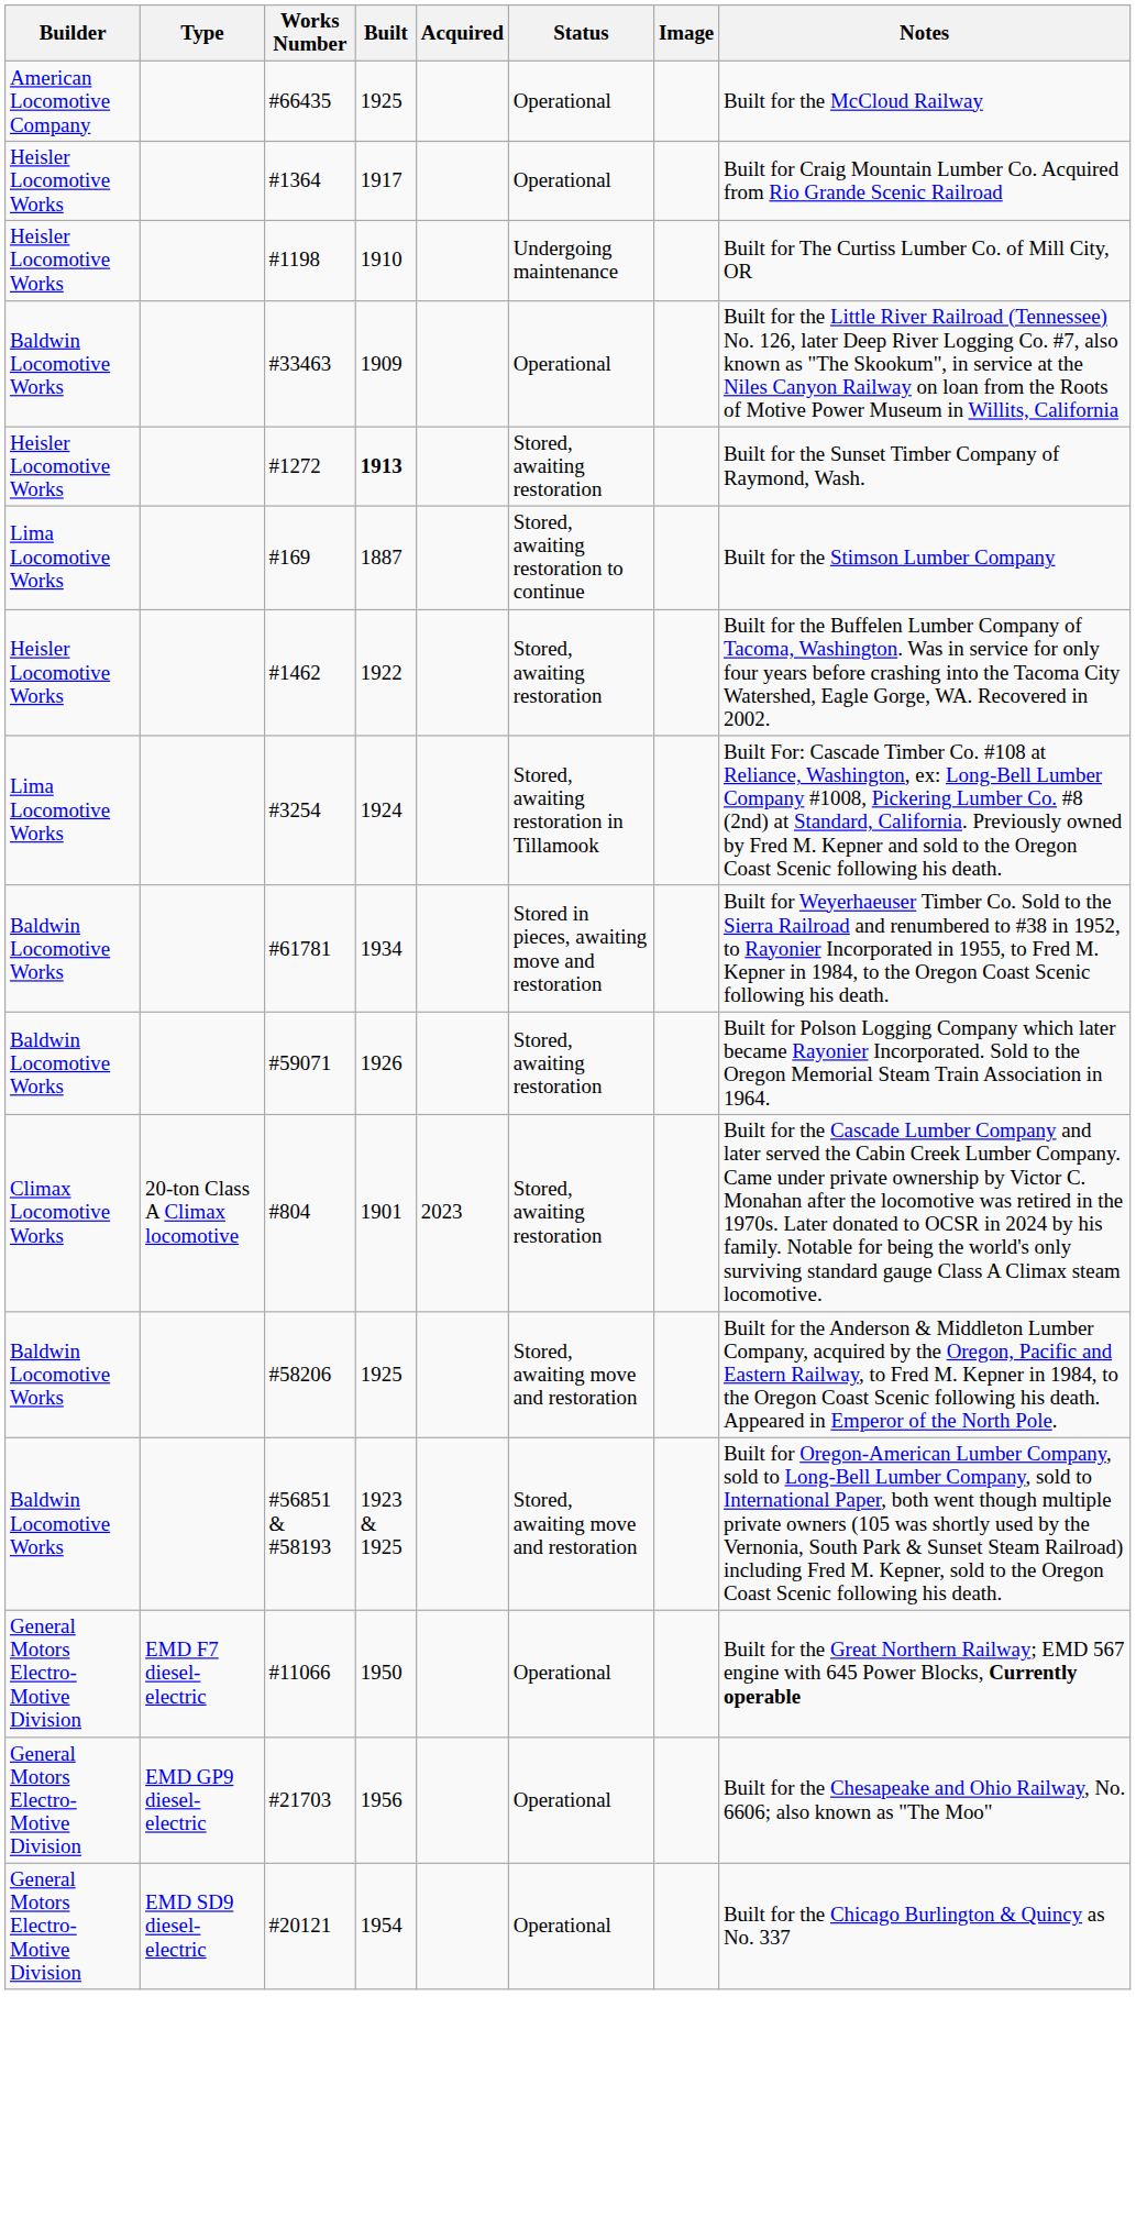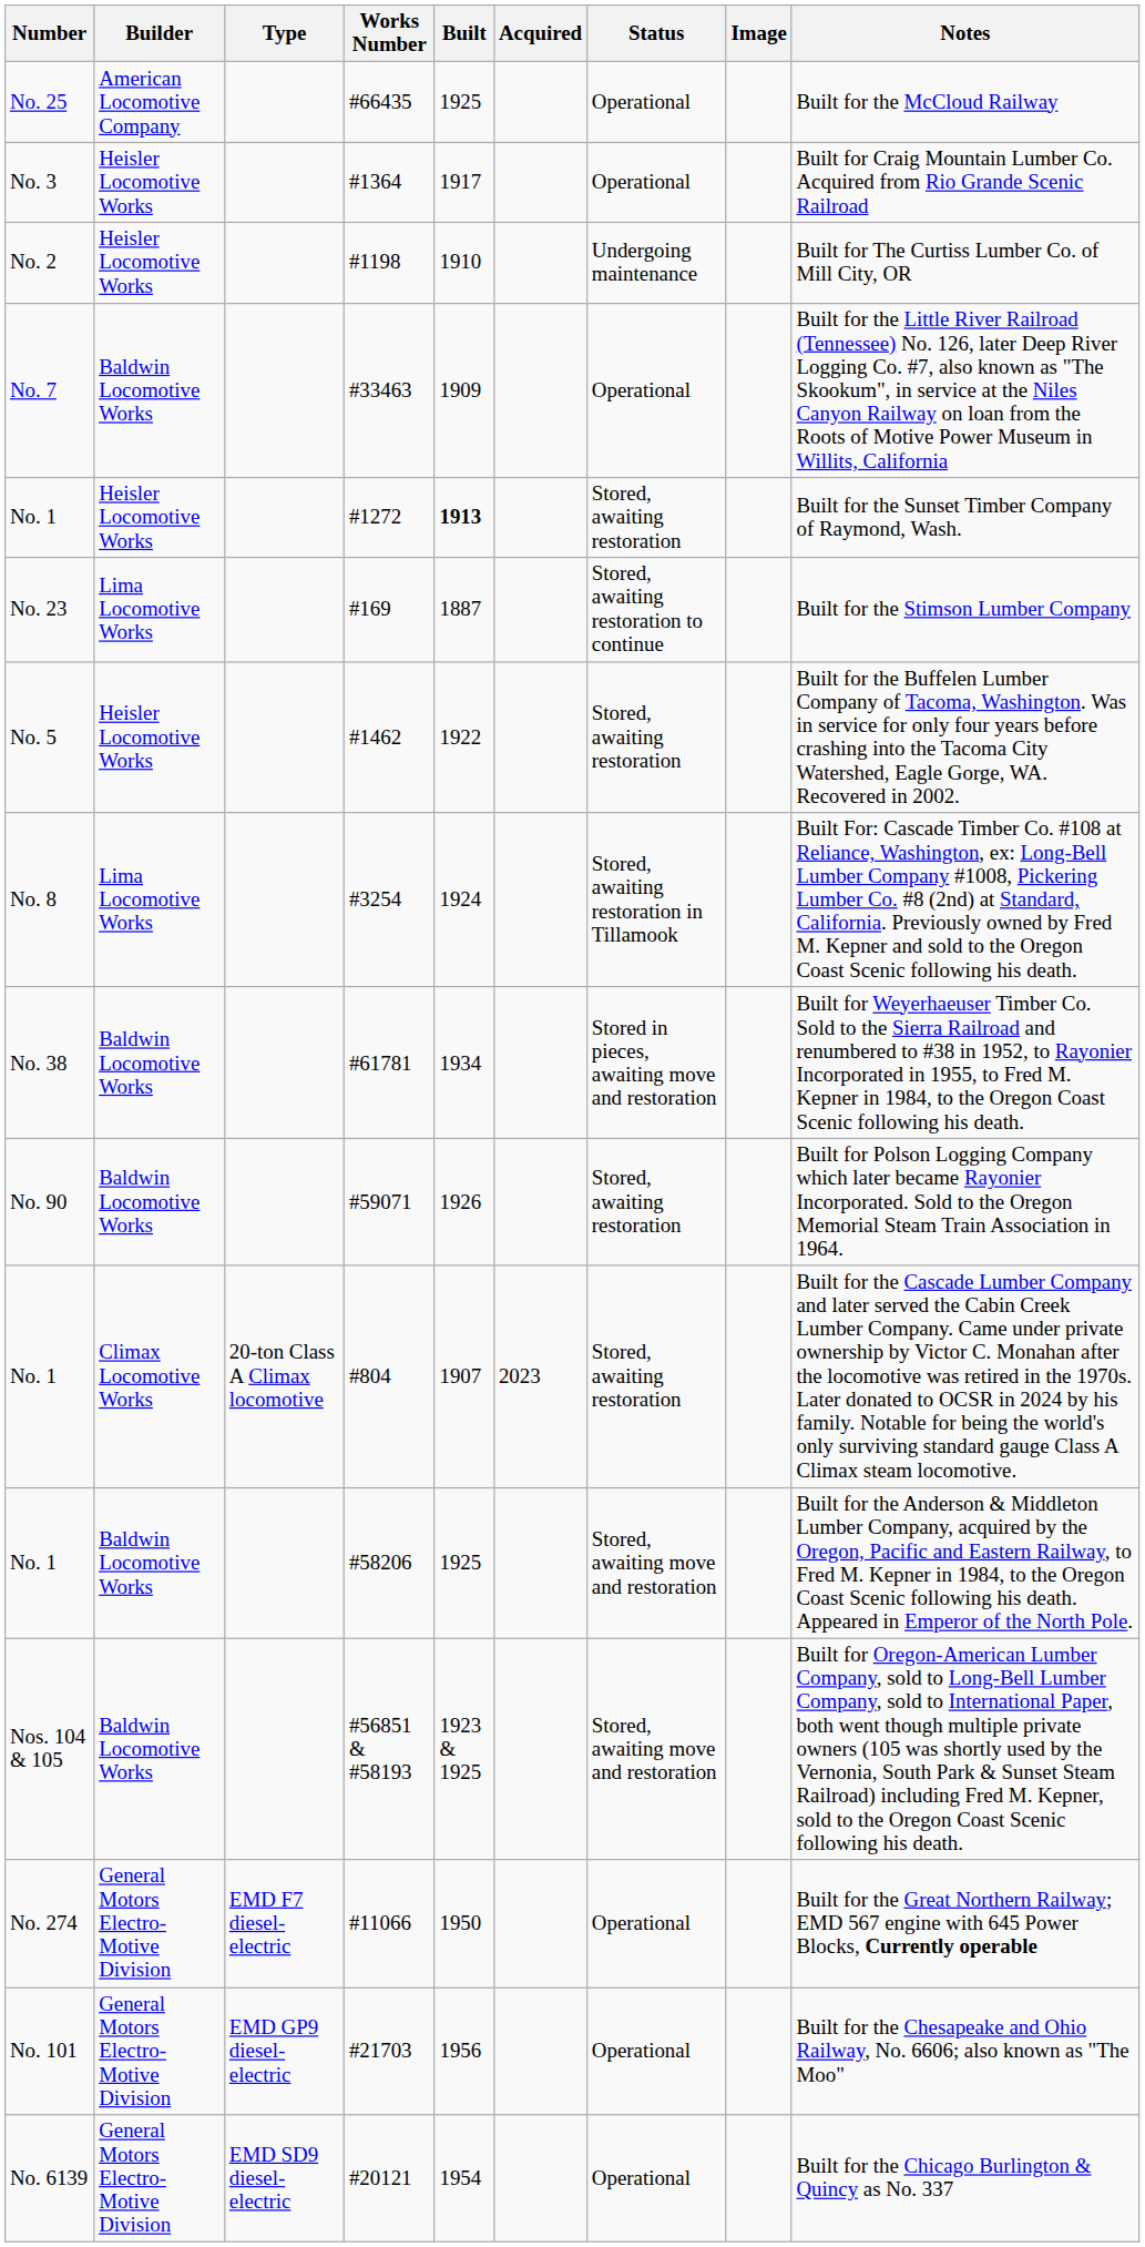 <table class="wikitable">
 <tr>
+<th>Number</th>
 <th>Builder</th>
 <th>Type</th>
 <th>Works Number</th>
 <th>Built</th>
 <th>Acquired</th>
 <th>Status</th>
 <th>Image</th>
 <th>Notes</th>
 </tr>
 <tr>
+<td><a href='#'>No. 25</a></td>
 <td><a href='#'>American Locomotive Company</a></td>
 <td></td>
 <td>#66435</td>
 <td>1925</td>
 <td></td>
 <td>Operational</td>
 <td></td>
 <td>Built for the <a href='#'>McCloud Railway</a></td>
 </tr>
 <tr>
+<td>No. 3</td>
 <td><a href='#'>Heisler Locomotive Works</a></td>
 <td></td>
 <td>#1364</td>
 <td>1917</td>
 <td></td>
 <td>Operational</td>
 <td></td>
 <td>Built for Craig Mountain Lumber Co. Acquired from <a href='#'>Rio Grande Scenic Railroad</a></td>
 </tr>
 <tr>
+<td>No. 2</td>
 <td><a href='#'>Heisler Locomotive Works</a></td>
 <td></td>
 <td>#1198</td>
 <td>1910</td>
 <td></td>
 <td>Undergoing maintenance</td>
 <td></td>
 <td>Built for The Curtiss Lumber Co. of Mill City, OR</td>
 </tr>
 <tr>
+<td><a href='#'>No. 7</a></td>
 <td><a href='#'>Baldwin Locomotive Works</a></td>
 <td></td>
 <td>#33463</td>
 <td>1909</td>
 <td></td>
 <td>Operational</td>
 <td></td>
 <td>Built for the <a href='#'>Little River Railroad (Tennessee)</a> No. 126, later Deep River Logging Co. #7, also known as "The Skookum", in service at the <a href='#'>Niles Canyon Railway</a> on loan from the Roots of Motive Power Museum in <a href='#'>Willits, California</a></td>
 </tr>
 <tr>
+<td>No. 1</td>
 <td><a href='#'>Heisler Locomotive Works</a></td>
 <td></td>
 <td>#1272</td>
 <td><strong>1913</strong></td>
 <td></td>
 <td>Stored, awaiting restoration</td>
 <td></td>
 <td>Built for the Sunset Timber Company of Raymond, Wash.</td>
 </tr>
 <tr>
+<td>No. 23</td>
 <td><a href='#'>Lima Locomotive Works</a></td>
 <td></td>
 <td>#169</td>
 <td>1887</td>
 <td></td>
 <td>Stored, awaiting restoration to continue</td>
 <td></td>
 <td>Built for the <a href='#'>Stimson Lumber Company</a></td>
 </tr>
 <tr>
+<td>No. 5</td>
 <td><a href='#'>Heisler Locomotive Works</a></td>
 <td></td>
 <td>#1462</td>
 <td>1922</td>
 <td></td>
 <td>Stored, awaiting restoration</td>
 <td></td>
 <td>Built for the Buffelen Lumber Company of <a href='#'>Tacoma, Washington</a>. Was in service for only four years before crashing into the Tacoma City Watershed, Eagle Gorge, WA. Recovered in 2002.</td>
 </tr>
 <tr>
+<td>No. 8</td>
 <td><a href='#'>Lima Locomotive Works</a></td>
 <td></td>
 <td>#3254</td>
 <td>1924</td>
 <td></td>
 <td>Stored, awaiting restoration in Tillamook</td>
 <td></td>
 <td>Built For: Cascade Timber Co. #108 at <a href='#'>Reliance, Washington</a>, ex: <a href='#'>Long-Bell Lumber Company</a> #1008, <a href='#'>Pickering Lumber Co.</a> #8 (2nd) at <a href='#'>Standard, California</a>. Previously owned by Fred M. Kepner and sold to the Oregon Coast Scenic following his death.</td>
 </tr>
 <tr>
+<td>No. 38</td>
 <td><a href='#'>Baldwin Locomotive Works</a></td>
 <td></td>
 <td>#61781</td>
 <td>1934</td>
 <td></td>
 <td>Stored in pieces, awaiting move and restoration</td>
 <td></td>
 <td>Built for <a href='#'>Weyerhaeuser</a> Timber Co. Sold to the <a href='#'>Sierra Railroad</a> and renumbered to #38 in 1952, to <a href='#'>Rayonier</a> Incorporated in 1955, to Fred M. Kepner in 1984, to the Oregon Coast Scenic following his death.</td>
 </tr>
 <tr>
+<td>No. 90</td>
 <td><a href='#'>Baldwin Locomotive Works</a></td>
 <td></td>
 <td>#59071</td>
 <td>1926</td>
 <td></td>
 <td>Stored, awaiting restoration</td>
 <td></td>
 <td>Built for Polson Logging Company which later became <a href='#'>Rayonier</a> Incorporated. Sold to the Oregon Memorial Steam Train Association in 1964.</td>
 </tr>
 <tr>
+<td>No. 1</td>
 <td><a href='#'>Climax Locomotive Works</a></td>
 <td>20-ton Class A <a href='#'>Climax locomotive</a></td>
 <td>#804</td>
-<td>1901</td>
+<td>1907</td>
 <td>2023</td>
 <td>Stored, awaiting restoration</td>
 <td></td>
 <td>Built for the <a href='#'>Cascade Lumber Company</a> and later served the Cabin Creek Lumber Company. Came under private ownership by Victor C. Monahan after the locomotive was retired in the 1970s. Later donated to OCSR in 2024 by his family. Notable for being the world's only surviving standard gauge Class A Climax steam locomotive.</td>
 </tr>
 <tr>
+<td>No. 1</td>
 <td><a href='#'>Baldwin Locomotive Works</a></td>
 <td></td>
 <td>#58206</td>
 <td>1925</td>
 <td></td>
 <td>Stored, awaiting move and restoration</td>
 <td></td>
 <td>Built for the Anderson & Middleton Lumber Company, acquired by the <a href='#'>Oregon, Pacific and Eastern Railway</a>, to Fred M. Kepner in 1984, to the Oregon Coast Scenic following his death. Appeared in <a href='#'>Emperor of the North Pole</a>.</td>
 </tr>
 <tr>
+<td>Nos. 104 & 105</td>
 <td><a href='#'>Baldwin Locomotive Works</a></td>
 <td></td>
 <td>#56851 & #58193</td>
 <td>1923 & 1925</td>
 <td></td>
 <td>Stored, awaiting move and restoration</td>
 <td></td>
 <td>Built for <a href='#'>Oregon-American Lumber Company</a>, sold to <a href='#'>Long-Bell Lumber Company</a>, sold to <a href='#'>International Paper</a>, both went though multiple private owners (105 was shortly used by the Vernonia, South Park & Sunset Steam Railroad) including Fred M. Kepner, sold to the Oregon Coast Scenic following his death.</td>
 </tr>
 <tr>
+<td>No. 274</td>
 <td><a href='#'>General Motors Electro-Motive Division</a></td>
 <td><a href='#'>EMD F7</a> <a href='#'>diesel-electric</a></td>
 <td>#11066</td>
 <td>1950</td>
 <td></td>
 <td>Operational</td>
 <td></td>
 <td>Built for the <a href='#'>Great Northern Railway</a>;  EMD 567 engine with 645 Power Blocks, <strong>Currently operable</strong></td>
 </tr>
 <tr>
+<td>No. 101</td>
 <td><a href='#'>General Motors Electro-Motive Division</a></td>
 <td><a href='#'>EMD GP9</a> <a href='#'>diesel-electric</a></td>
 <td>#21703</td>
 <td>1956</td>
 <td></td>
 <td>Operational</td>
 <td></td>
 <td>Built for the <a href='#'>Chesapeake and Ohio Railway</a>, No. 6606; also known as "The Moo"</td>
 </tr>
 <tr>
+<td>No. 6139</td>
 <td><a href='#'>General Motors Electro-Motive Division</a></td>
 <td><a href='#'>EMD SD9</a> <a href='#'>diesel-electric</a></td>
 <td>#20121</td>
 <td>1954</td>
 <td></td>
 <td>Operational</td>
 <td></td>
 <td>Built for the <a href='#'>Chicago Burlington & Quincy</a> as No. 337</td>
 </tr>
 </table>
